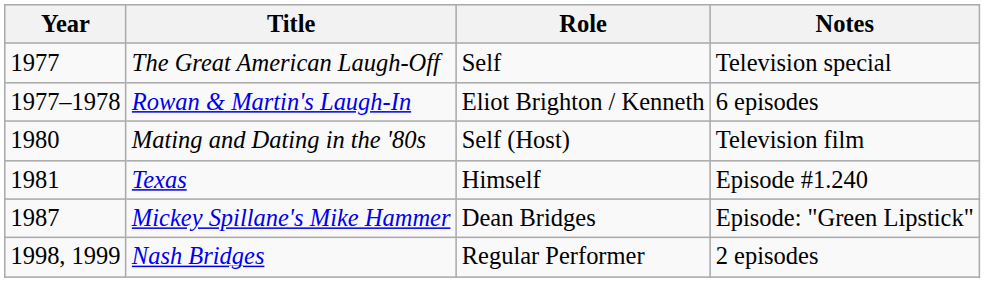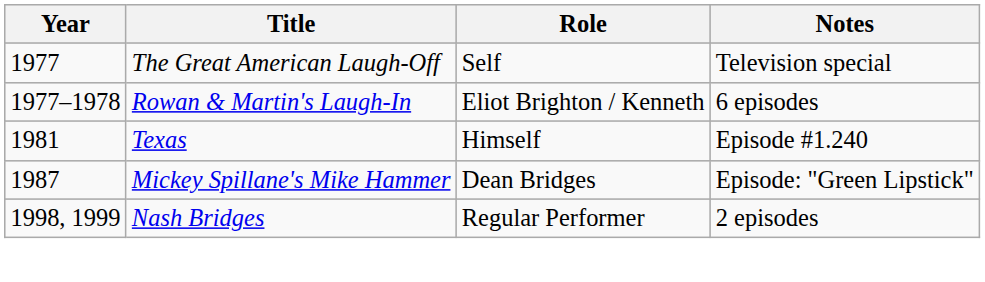 <table class="wikitable sortable">
 <tr>
 <th>Year</th>
 <th>Title</th>
 <th>Role</th>
 <th>Notes</th>
 </tr>
 <tr>
 <td>1977</td>
 <td><em>The Great American Laugh-Off</em></td>
 <td>Self</td>
 <td>Television special</td>
 </tr>
 <tr>
 <td>1977–1978</td>
 <td><em><a href='#'>Rowan & Martin's Laugh-In</a></em></td>
 <td>Eliot Brighton / Kenneth</td>
 <td>6 episodes</td>
 </tr>
 <tr>
-<td>1980</td>
-<td><em>Mating and Dating in the '80s</em></td>
-<td>Self (Host)</td>
-<td>Television film</td>
-</tr>
-<tr>
 <td>1981</td>
 <td><a href='#'><em>Texas</em></a></td>
 <td>Himself</td>
 <td>Episode #1.240</td>
 </tr>
 <tr>
 <td>1987</td>
 <td><a href='#'><em>Mickey Spillane's Mike Hammer</em></a></td>
 <td>Dean Bridges</td>
 <td>Episode: "Green Lipstick"</td>
 </tr>
 <tr>
 <td>1998, 1999</td>
 <td><em><a href='#'>Nash Bridges</a></em></td>
 <td>Regular Performer</td>
 <td>2 episodes</td>
 </tr>
 </table>
